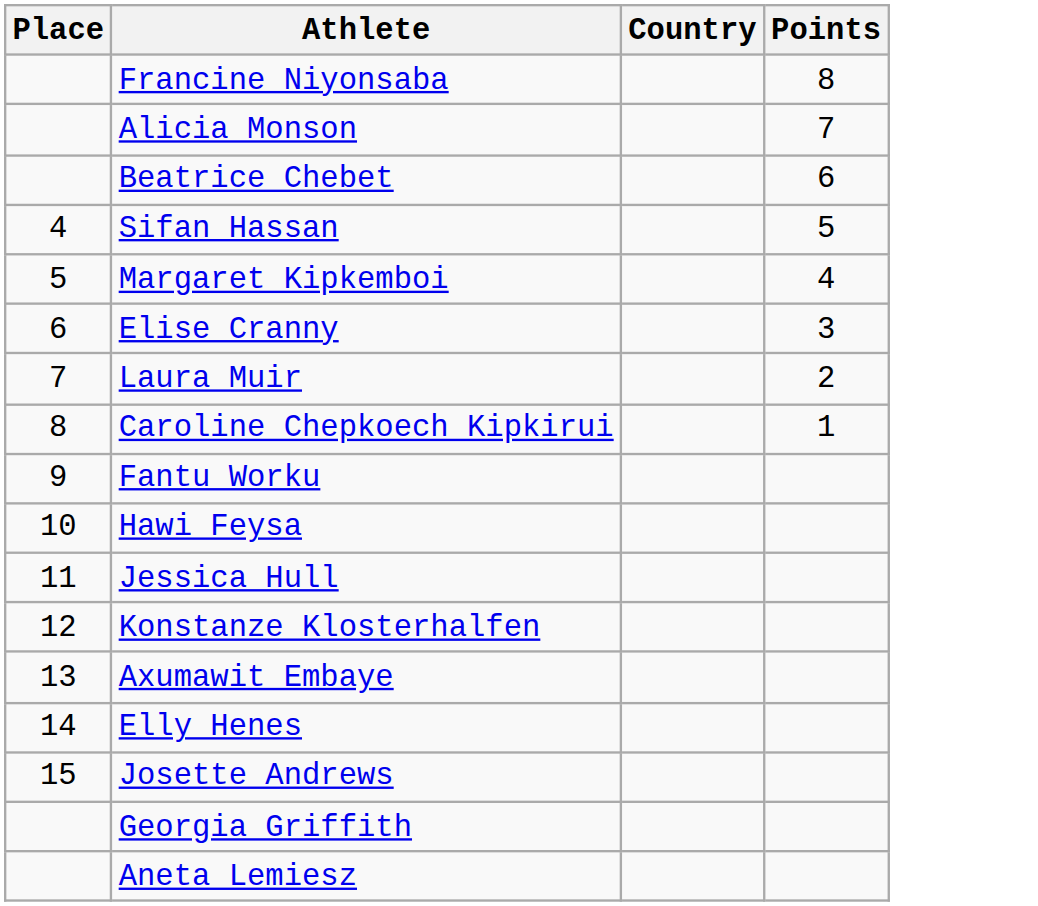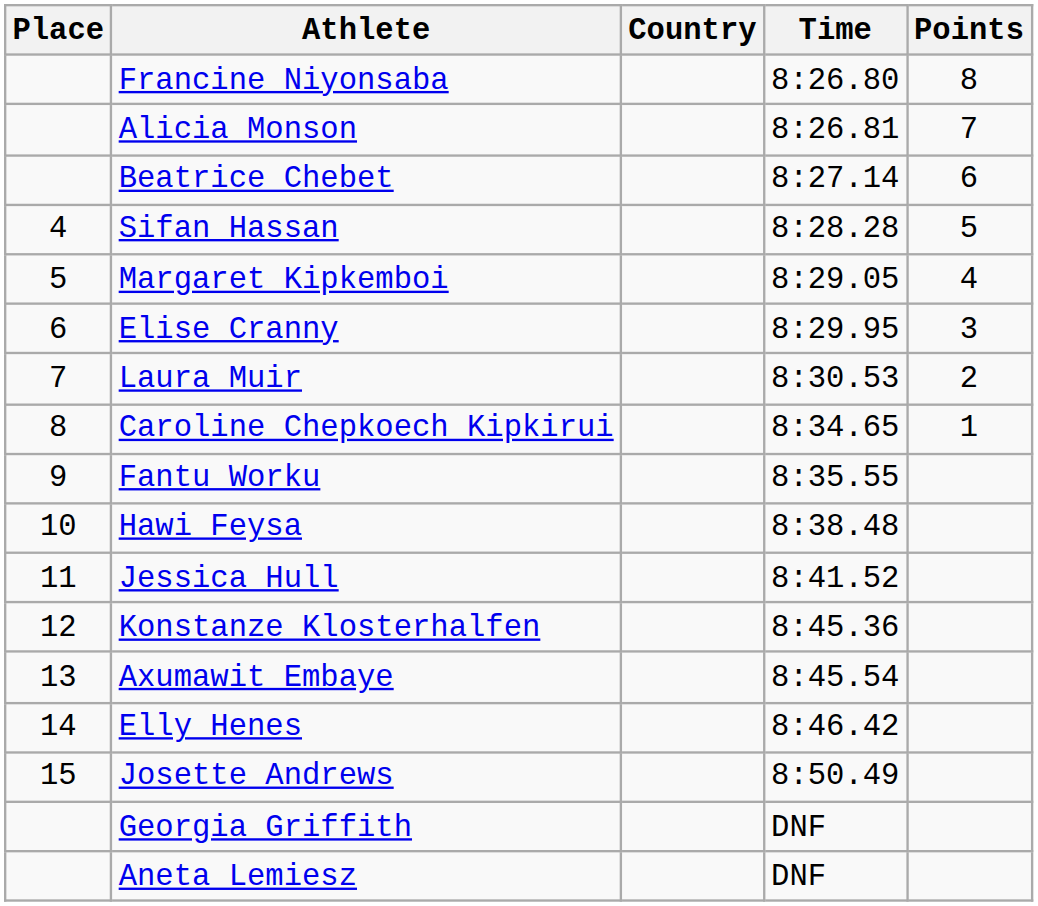 <table class="wikitable">
 <tr>
 <th>Place</th>
 <th>Athlete</th>
 <th>Country</th>
+<th>Time</th>
 <th>Points</th>
 </tr>
 <tr>
 <td align=center></td>
 <td><a href='#'>Francine Niyonsaba</a></td>
 <td></td>
+<td>8:26.80</td>
 <td align=center>8</td>
 </tr>
 <tr>
 <td align=center></td>
 <td><a href='#'>Alicia Monson</a></td>
 <td></td>
+<td>8:26.81</td>
 <td align=center>7</td>
 </tr>
 <tr>
 <td align=center></td>
 <td><a href='#'>Beatrice Chebet</a></td>
 <td></td>
+<td>8:27.14</td>
 <td align=center>6</td>
 </tr>
 <tr>
 <td align=center>4</td>
 <td><a href='#'>Sifan Hassan</a></td>
 <td></td>
+<td>8:28.28</td>
 <td align=center>5</td>
 </tr>
 <tr>
 <td align=center>5</td>
 <td><a href='#'>Margaret Kipkemboi</a></td>
 <td></td>
+<td>8:29.05</td>
 <td align=center>4</td>
 </tr>
 <tr>
 <td align=center>6</td>
 <td><a href='#'>Elise Cranny</a></td>
 <td></td>
+<td>8:29.95</td>
 <td align=center>3</td>
 </tr>
 <tr>
 <td align=center>7</td>
 <td><a href='#'>Laura Muir</a></td>
 <td></td>
+<td>8:30.53</td>
 <td align=center>2</td>
 </tr>
 <tr>
 <td align=center>8</td>
 <td><a href='#'>Caroline Chepkoech Kipkirui</a></td>
 <td></td>
+<td>8:34.65</td>
 <td align=center>1</td>
 </tr>
 <tr>
 <td align=center>9</td>
 <td><a href='#'>Fantu Worku</a></td>
 <td></td>
+<td>8:35.55</td>
 <td align=center></td>
 </tr>
 <tr>
 <td align=center>10</td>
 <td><a href='#'>Hawi Feysa</a></td>
 <td></td>
+<td>8:38.48</td>
 <td align=center></td>
 </tr>
 <tr>
 <td align=center>11</td>
 <td><a href='#'>Jessica Hull</a></td>
 <td></td>
+<td>8:41.52</td>
 <td align=center></td>
 </tr>
 <tr>
 <td align=center>12</td>
 <td><a href='#'>Konstanze Klosterhalfen</a></td>
 <td></td>
+<td>8:45.36</td>
 <td align=center></td>
 </tr>
 <tr>
 <td align=center>13</td>
 <td><a href='#'>Axumawit Embaye</a></td>
 <td></td>
+<td>8:45.54</td>
 <td align=center></td>
 </tr>
 <tr>
 <td align=center>14</td>
 <td><a href='#'>Elly Henes</a></td>
 <td></td>
+<td>8:46.42</td>
 <td align=center></td>
 </tr>
 <tr>
 <td align=center>15</td>
 <td><a href='#'>Josette Andrews</a></td>
 <td></td>
+<td>8:50.49</td>
 <td align=center></td>
 </tr>
 <tr>
 <td align=center></td>
 <td><a href='#'>Georgia Griffith</a></td>
 <td></td>
+<td>DNF</td>
 <td align=center></td>
 </tr>
 <tr>
 <td align=center></td>
 <td><a href='#'>Aneta Lemiesz</a></td>
 <td></td>
+<td>DNF</td>
 <td align=center></td>
 </tr>
 </table>
